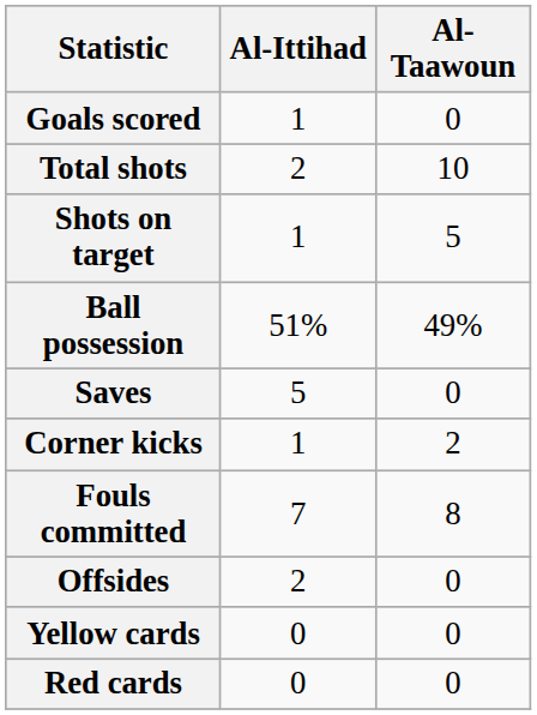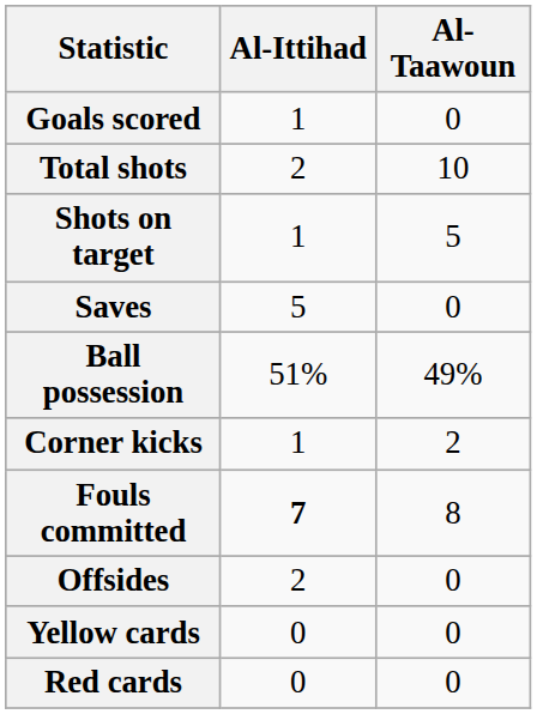 <table class="wikitable plainrowheaders" style="text-align:center">
 <tr>
 <th scope="col" style="width:100px">Statistic</th>
 <th scope="col" style="width:70px">Al-Ittihad</th>
 <th scope="col" style="width:70px">Al-Taawoun</th>
 </tr>
 <tr>
 <th scope=row>Goals scored</th>
 <td>1</td>
 <td>0</td>
 </tr>
 <tr>
 <th scope=row>Total shots</th>
 <td>2</td>
 <td>10</td>
 </tr>
 <tr>
 <th scope=row>Shots on target</th>
 <td>1</td>
 <td>5</td>
 </tr>
 <tr>
+<th scope=row>Saves</th>
+<td>5</td>
+<td>0</td>
+</tr>
+<tr>
 <th scope=row>Ball possession</th>
 <td>51%</td>
 <td>49%</td>
-</tr>
-<tr>
-<th scope=row>Saves</th>
-<td>5</td>
-<td>0</td>
 </tr>
 <tr>
 <th scope=row>Corner kicks</th>
 <td>1</td>
 <td>2</td>
 </tr>
 <tr>
 <th scope=row>Fouls committed</th>
-<td>7</td>
+<td><strong>7</strong></td>
 <td>8</td>
 </tr>
 <tr>
 <th scope=row>Offsides</th>
 <td>2</td>
 <td>0</td>
 </tr>
 <tr>
 <th scope=row>Yellow cards</th>
 <td>0</td>
 <td>0</td>
 </tr>
 <tr>
 <th scope=row>Red cards</th>
 <td>0</td>
 <td>0</td>
 </tr>
 </table>
